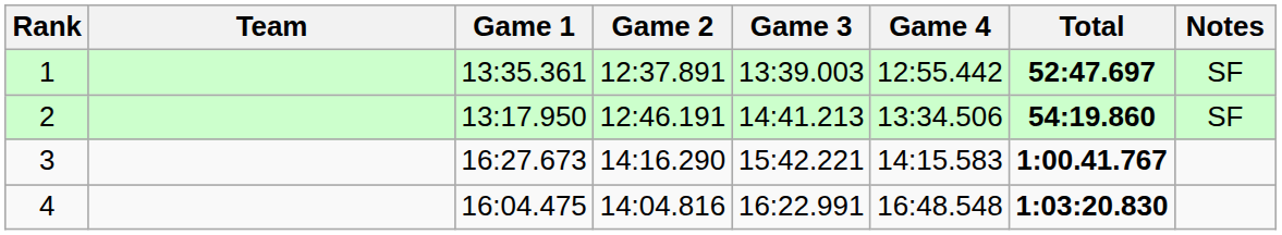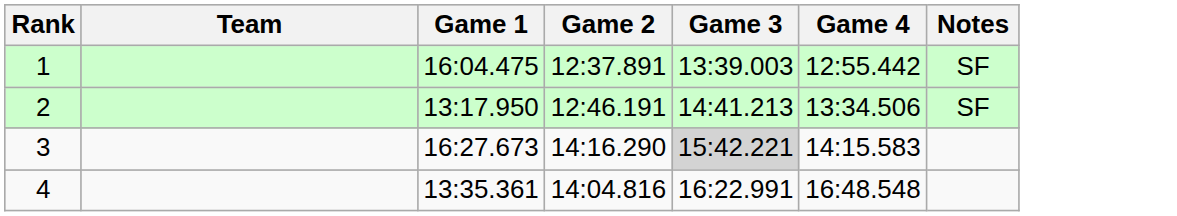 <table class=wikitable style="text-align:center">
 <tr>
 <th width=40>Rank</th>
 <th width=200>Team</th>
 <th width=70>Game 1</th>
 <th width=70>Game 2</th>
 <th width=70>Game 3</th>
 <th width=70>Game 4</th>
-<th width=80>Total</th>
 <th width=50>Notes</th>
 </tr>
 <tr bgcolor="#ccffcc">
 <td>1</td>
 <td align=left></td>
-<td>13:35.361</td>
+<td>16:04.475</td>
 <td>12:37.891</td>
 <td>13:39.003</td>
 <td>12:55.442</td>
-<td><strong>52:47.697</strong></td>
 <td>SF</td>
 </tr>
 <tr bgcolor="#ccffcc">
 <td>2</td>
 <td align=left></td>
 <td>13:17.950</td>
 <td>12:46.191</td>
 <td>14:41.213</td>
 <td>13:34.506</td>
-<td><strong>54:19.860</strong></td>
 <td>SF</td>
 </tr>
 <tr>
 <td>3</td>
 <td align=left></td>
 <td>16:27.673</td>
 <td>14:16.290</td>
-<td>15:42.221</td>
+<td style="background: lightgrey;">15:42.221</td>
 <td>14:15.583</td>
-<td><strong>1:00.41.767</strong></td>
 <td></td>
 </tr>
 <tr>
 <td>4</td>
 <td align=left></td>
-<td>16:04.475</td>
+<td>13:35.361</td>
 <td>14:04.816</td>
 <td>16:22.991</td>
 <td>16:48.548</td>
-<td><strong>1:03:20.830</strong></td>
 <td></td>
 </tr>
 </table>
